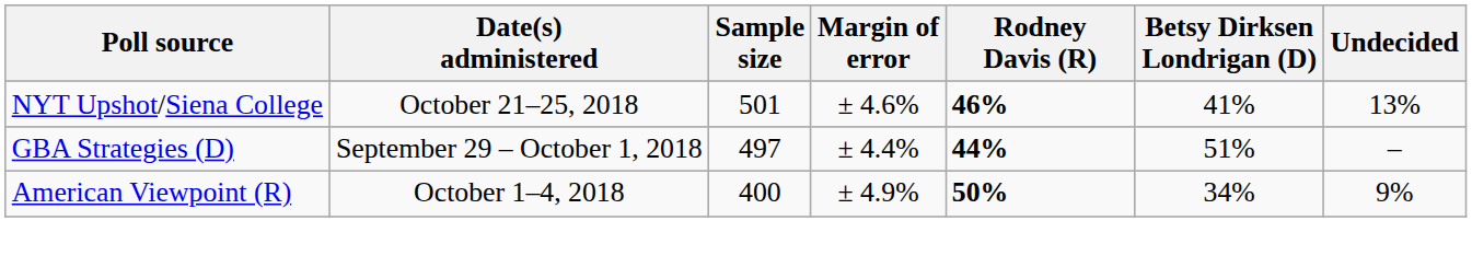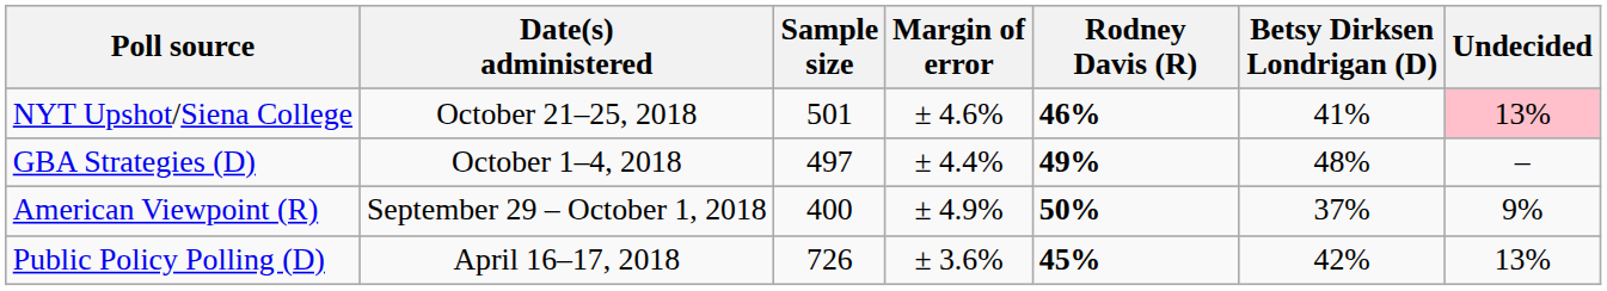 <table class="wikitable">
 <tr>
 <th>Poll source</th>
 <th>Date(s)<br>administered</th>
 <th>Sample<br>size</th>
 <th>Margin of<br>error</th>
 <th style="width:100px;">Rodney<br>Davis (R)</th>
 <th style="width:100px;">Betsy Dirksen<br>Londrigan (D)</th>
 <th>Undecided</th>
 </tr>
 <tr>
 <td style="text-align:left;"><a href='#'>NYT Upshot</a>/<a href='#'>Siena College</a></td>
 <td align=center>October 21–25, 2018</td>
 <td align=center>501</td>
 <td align=center>± 4.6%</td>
 <td><strong>46%</strong></td>
 <td align=center>41%</td>
-<td align=center>13%</td>
+<td align=center style="background: pink;">13%</td>
 </tr>
 <tr>
 <td style="text-align:left;"><a href='#'>GBA Strategies (D)</a></td>
-<td align=center>September 29 – October 1, 2018</td>
+<td align=center>October 1–4, 2018</td>
 <td align=center>497</td>
 <td align=center>± 4.4%</td>
-<td><strong>44%</strong></td>
-<td align=center>51%</td>
+<td><strong>49%</strong></td>
+<td align=center>48%</td>
 <td align=center>–</td>
 </tr>
 <tr>
 <td style="text-align:left;"><a href='#'>American Viewpoint (R)</a></td>
-<td align=center>October 1–4, 2018</td>
+<td align=center>September 29 – October 1, 2018</td>
 <td align=center>400</td>
 <td align=center>± 4.9%</td>
 <td><strong>50%</strong></td>
-<td align=center>34%</td>
+<td align=center>37%</td>
 <td align=center>9%</td>
 </tr>
+<tr>
+<td style="text-align:left;"><a href='#'>Public Policy Polling (D)</a></td>
+<td align=center>April 16–17, 2018</td>
+<td align=center>726</td>
+<td align=center>± 3.6%</td>
+<td><strong>45%</strong></td>
+<td align=center>42%</td>
+<td align=center>13%</td>
+</tr>
 </table>
